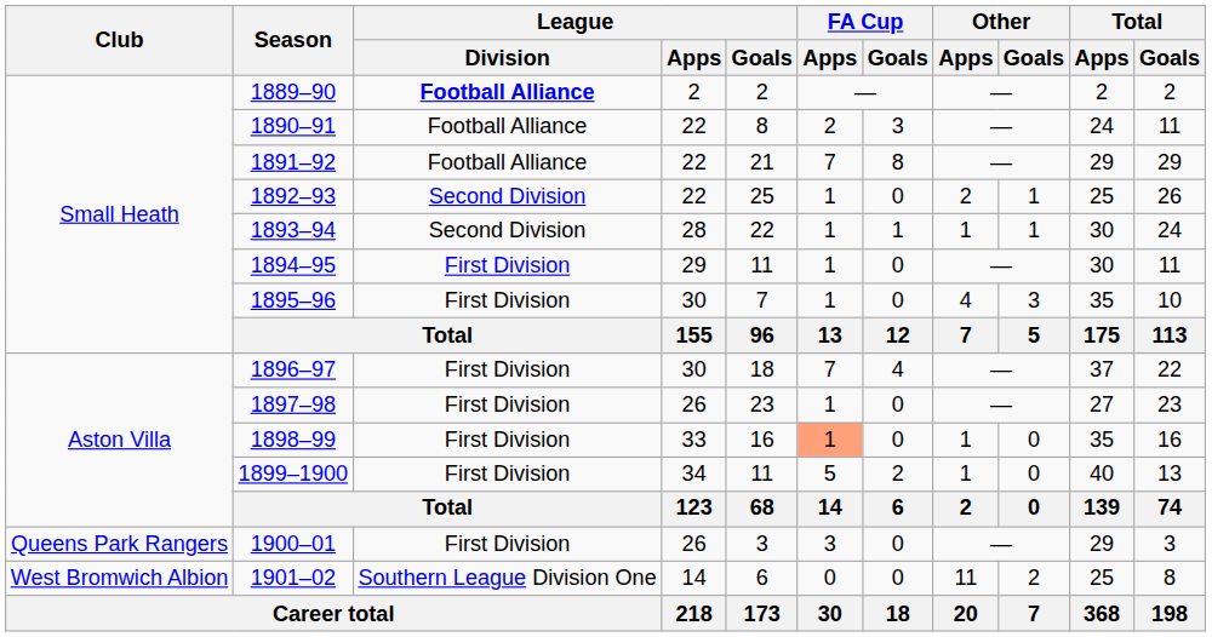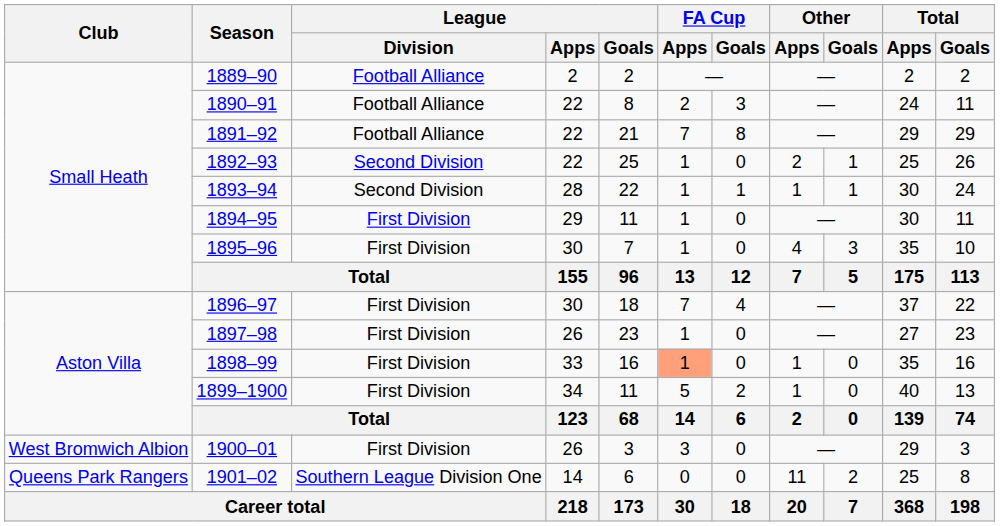 <table class=wikitable style="text-align:center">
 <tr>
 <th rowspan=2>Club</th>
 <th rowspan=2>Season</th>
 <th colspan=3>League</th>
 <th colspan=2><a href='#'>FA Cup</a></th>
 <th colspan=2>Other</th>
 <th colspan=2>Total</th>
 </tr>
 <tr>
 <th>Division</th>
 <th>Apps</th>
 <th>Goals</th>
 <th>Apps</th>
 <th>Goals</th>
 <th>Apps</th>
 <th>Goals</th>
 <th>Apps</th>
 <th>Goals</th>
 </tr>
 <tr>
 <td rowspan="8"><a href='#'>Small Heath</a></td>
 <td><a href='#'>1889–90</a></td>
-<td><strong><a href='#'>Football Alliance</a></strong></td>
+<td><a href='#'>Football Alliance</a></td>
 <td>2</td>
 <td>2</td>
 <td colspan="2">—</td>
 <td colspan="2">—</td>
 <td>2</td>
 <td>2</td>
 </tr>
 <tr>
 <td><a href='#'>1890–91</a></td>
 <td>Football Alliance</td>
 <td>22</td>
 <td>8</td>
 <td>2</td>
 <td>3</td>
 <td colspan="2">—</td>
 <td>24</td>
 <td>11</td>
 </tr>
 <tr>
 <td><a href='#'>1891–92</a></td>
 <td>Football Alliance</td>
 <td>22</td>
 <td>21</td>
 <td>7</td>
 <td>8</td>
 <td colspan="2">—</td>
 <td>29</td>
 <td>29</td>
 </tr>
 <tr>
 <td><a href='#'>1892–93</a></td>
 <td><a href='#'>Second Division</a></td>
 <td>22</td>
 <td>25</td>
 <td>1</td>
 <td>0</td>
 <td>2</td>
 <td>1</td>
 <td>25</td>
 <td>26</td>
 </tr>
 <tr>
 <td><a href='#'>1893–94</a></td>
 <td>Second Division</td>
 <td>28</td>
 <td>22</td>
 <td>1</td>
 <td>1</td>
 <td>1</td>
 <td>1</td>
 <td>30</td>
 <td>24</td>
 </tr>
 <tr>
 <td><a href='#'>1894–95</a></td>
 <td><a href='#'>First Division</a></td>
 <td>29</td>
 <td>11</td>
 <td>1</td>
 <td>0</td>
 <td colspan="2">—</td>
 <td>30</td>
 <td>11</td>
 </tr>
 <tr>
 <td><a href='#'>1895–96</a></td>
 <td>First Division</td>
 <td>30</td>
 <td>7</td>
 <td>1</td>
 <td>0</td>
 <td>4</td>
 <td>3</td>
 <td>35</td>
 <td>10</td>
 </tr>
 <tr>
 <th colspan=2>Total</th>
 <th>155</th>
 <th>96</th>
 <th>13</th>
 <th>12</th>
 <th>7</th>
 <th>5</th>
 <th>175</th>
 <th>113</th>
 </tr>
 <tr>
 <td rowspan="5"><a href='#'>Aston Villa</a></td>
 <td><a href='#'>1896–97</a></td>
 <td>First Division</td>
 <td>30</td>
 <td>18</td>
 <td>7</td>
 <td>4</td>
 <td colspan="2">—</td>
 <td>37</td>
 <td>22</td>
 </tr>
 <tr>
 <td><a href='#'>1897–98</a></td>
 <td>First Division</td>
 <td>26</td>
 <td>23</td>
 <td>1</td>
 <td>0</td>
 <td colspan="2">—</td>
 <td>27</td>
 <td>23</td>
 </tr>
 <tr>
 <td><a href='#'>1898–99</a></td>
 <td>First Division</td>
 <td>33</td>
 <td>16</td>
 <td style="background: lightsalmon;">1</td>
 <td>0</td>
 <td>1</td>
 <td>0</td>
 <td>35</td>
 <td>16</td>
 </tr>
 <tr>
 <td><a href='#'>1899–1900</a></td>
 <td>First Division</td>
 <td>34</td>
 <td>11</td>
 <td>5</td>
 <td>2</td>
 <td>1</td>
 <td>0</td>
 <td>40</td>
 <td>13</td>
 </tr>
 <tr>
 <th colspan=2>Total</th>
 <th>123</th>
 <th>68</th>
 <th>14</th>
 <th>6</th>
 <th>2</th>
 <th>0</th>
 <th>139</th>
 <th>74</th>
 </tr>
 <tr>
-<td><a href='#'>Queens Park Rangers</a></td>
+<td><a href='#'>West Bromwich Albion</a></td>
 <td><a href='#'>1900–01</a></td>
 <td>First Division</td>
 <td>26</td>
 <td>3</td>
 <td>3</td>
 <td>0</td>
 <td colspan="2">—</td>
 <td>29</td>
 <td>3</td>
 </tr>
 <tr>
-<td><a href='#'>West Bromwich Albion</a></td>
+<td><a href='#'>Queens Park Rangers</a></td>
 <td><a href='#'>1901–02</a></td>
 <td><a href='#'>Southern League</a> Division One</td>
 <td>14</td>
 <td>6</td>
 <td>0</td>
 <td>0</td>
 <td>11</td>
 <td>2</td>
 <td>25</td>
 <td>8</td>
 </tr>
 <tr>
 <th colspan="3">Career total</th>
 <th>218</th>
 <th>173</th>
 <th>30</th>
 <th>18</th>
 <th>20</th>
 <th>7</th>
 <th>368</th>
 <th>198</th>
 </tr>
 </table>
